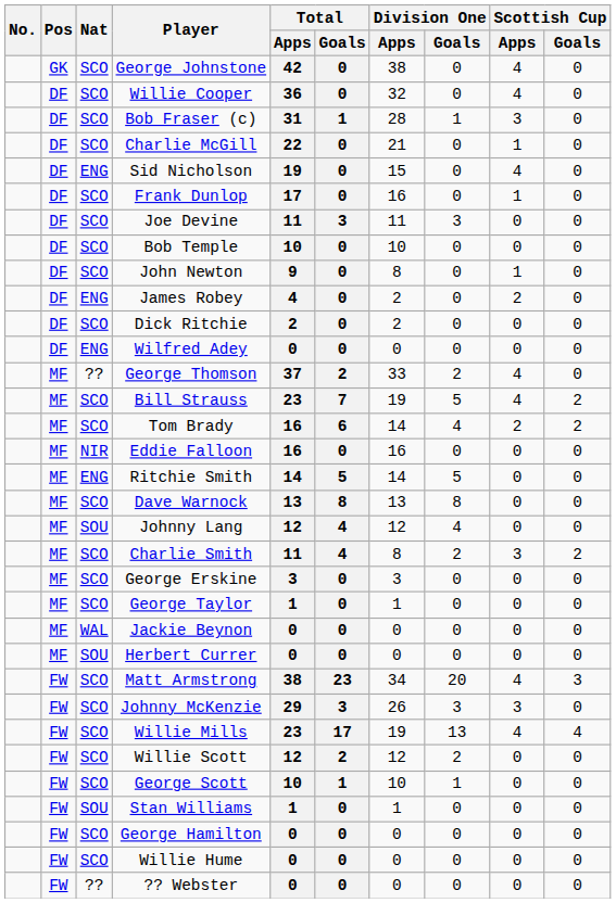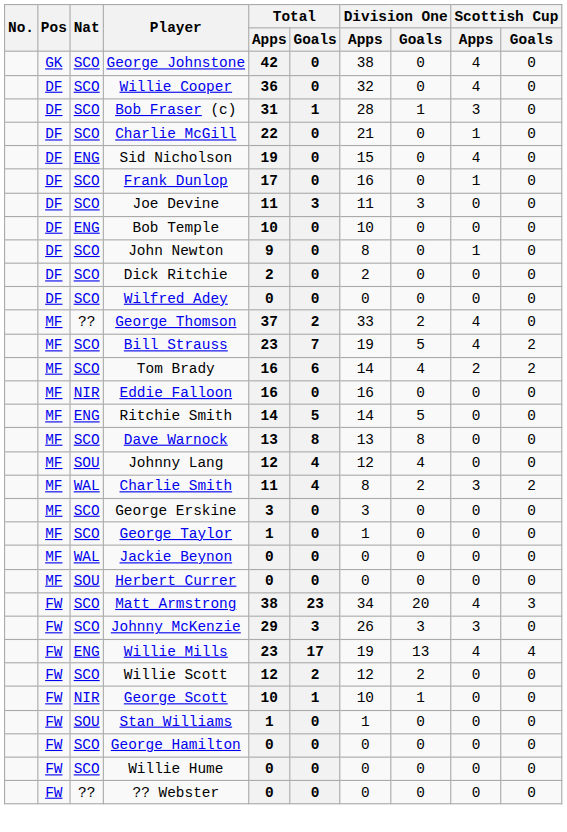 <table class="wikitable sortable" style="text-align: center;">
 <tr>
 <th rowspan="2"><abbr>No.</abbr></th>
 <th rowspan="2"><abbr>Pos</abbr></th>
 <th rowspan="2"><abbr>Nat</abbr></th>
 <th rowspan="2">Player</th>
 <th colspan="2">Total</th>
 <th colspan="2">Division One</th>
 <th colspan="2">Scottish Cup</th>
 </tr>
 <tr>
 <th>Apps</th>
 <th>Goals</th>
 <th>Apps</th>
 <th>Goals</th>
 <th>Apps</th>
 <th>Goals</th>
 </tr>
 <tr>
 <td></td>
 <td><a href='#'>GK</a></td>
 <td> <a href='#'>SCO</a></td>
 <td><a href='#'>George Johnstone</a></td>
 <th>42</th>
 <th>0</th>
 <td>38</td>
 <td>0</td>
 <td>4</td>
 <td>0</td>
 </tr>
 <tr>
 <td></td>
 <td><a href='#'>DF</a></td>
 <td> <a href='#'>SCO</a></td>
 <td><a href='#'>Willie Cooper</a></td>
 <th>36</th>
 <th>0</th>
 <td>32</td>
 <td>0</td>
 <td>4</td>
 <td>0</td>
 </tr>
 <tr>
 <td></td>
 <td><a href='#'>DF</a></td>
 <td> <a href='#'>SCO</a></td>
 <td><a href='#'>Bob Fraser</a> (c)</td>
 <th>31</th>
 <th>1</th>
 <td>28</td>
 <td>1</td>
 <td>3</td>
 <td>0</td>
 </tr>
 <tr>
 <td></td>
 <td><a href='#'>DF</a></td>
 <td> <a href='#'>SCO</a></td>
 <td><a href='#'>Charlie McGill</a></td>
 <th>22</th>
 <th>0</th>
 <td>21</td>
 <td>0</td>
 <td>1</td>
 <td>0</td>
 </tr>
 <tr>
 <td></td>
 <td><a href='#'>DF</a></td>
 <td> <a href='#'>ENG</a></td>
 <td>Sid Nicholson</td>
 <th>19</th>
 <th>0</th>
 <td>15</td>
 <td>0</td>
 <td>4</td>
 <td>0</td>
 </tr>
 <tr>
 <td></td>
 <td><a href='#'>DF</a></td>
 <td> <a href='#'>SCO</a></td>
 <td><a href='#'>Frank Dunlop</a></td>
 <th>17</th>
 <th>0</th>
 <td>16</td>
 <td>0</td>
 <td>1</td>
 <td>0</td>
 </tr>
 <tr>
 <td></td>
 <td><a href='#'>DF</a></td>
 <td> <a href='#'>SCO</a></td>
 <td>Joe Devine</td>
 <th>11</th>
 <th>3</th>
 <td>11</td>
 <td>3</td>
 <td>0</td>
 <td>0</td>
 </tr>
 <tr>
 <td></td>
 <td><a href='#'>DF</a></td>
-<td> <a href='#'>SCO</a></td>
+<td> <a href='#'>ENG</a></td>
 <td>Bob Temple</td>
 <th>10</th>
 <th>0</th>
 <td>10</td>
 <td>0</td>
 <td>0</td>
 <td>0</td>
 </tr>
 <tr>
 <td></td>
 <td><a href='#'>DF</a></td>
 <td> <a href='#'>SCO</a></td>
 <td>John Newton</td>
 <th>9</th>
 <th>0</th>
 <td>8</td>
 <td>0</td>
 <td>1</td>
 <td>0</td>
 </tr>
 <tr>
 <td></td>
 <td><a href='#'>DF</a></td>
-<td> <a href='#'>ENG</a></td>
-<td>James Robey</td>
-<th>4</th>
-<th>0</th>
-<td>2</td>
-<td>0</td>
-<td>2</td>
-<td>0</td>
-</tr>
-<tr>
-<td></td>
-<td><a href='#'>DF</a></td>
 <td> <a href='#'>SCO</a></td>
 <td>Dick Ritchie</td>
 <th>2</th>
 <th>0</th>
 <td>2</td>
 <td>0</td>
 <td>0</td>
 <td>0</td>
 </tr>
 <tr>
 <td></td>
 <td><a href='#'>DF</a></td>
-<td> <a href='#'>ENG</a></td>
+<td> <a href='#'>SCO</a></td>
 <td><a href='#'>Wilfred Adey</a></td>
 <th>0</th>
 <th>0</th>
 <td>0</td>
 <td>0</td>
 <td>0</td>
 <td>0</td>
 </tr>
 <tr>
 <td></td>
 <td><a href='#'>MF</a></td>
 <td>??</td>
 <td><a href='#'>George Thomson</a></td>
 <th>37</th>
 <th>2</th>
 <td>33</td>
 <td>2</td>
 <td>4</td>
 <td>0</td>
 </tr>
 <tr>
 <td></td>
 <td><a href='#'>MF</a></td>
 <td> <a href='#'>SCO</a></td>
 <td><a href='#'>Bill Strauss</a></td>
 <th>23</th>
 <th>7</th>
 <td>19</td>
 <td>5</td>
 <td>4</td>
 <td>2</td>
 </tr>
 <tr>
 <td></td>
 <td><a href='#'>MF</a></td>
 <td> <a href='#'>SCO</a></td>
 <td>Tom Brady</td>
 <th>16</th>
 <th>6</th>
 <td>14</td>
 <td>4</td>
 <td>2</td>
 <td>2</td>
 </tr>
 <tr>
 <td></td>
 <td><a href='#'>MF</a></td>
 <td> <a href='#'>NIR</a></td>
 <td><a href='#'>Eddie Falloon</a></td>
 <th>16</th>
 <th>0</th>
 <td>16</td>
 <td>0</td>
 <td>0</td>
 <td>0</td>
 </tr>
 <tr>
 <td></td>
 <td><a href='#'>MF</a></td>
 <td> <a href='#'>ENG</a></td>
 <td>Ritchie Smith</td>
 <th>14</th>
 <th>5</th>
 <td>14</td>
 <td>5</td>
 <td>0</td>
 <td>0</td>
 </tr>
 <tr>
 <td></td>
 <td><a href='#'>MF</a></td>
 <td> <a href='#'>SCO</a></td>
 <td><a href='#'>Dave Warnock</a></td>
 <th>13</th>
 <th>8</th>
 <td>13</td>
 <td>8</td>
 <td>0</td>
 <td>0</td>
 </tr>
 <tr>
 <td></td>
 <td><a href='#'>MF</a></td>
 <td> <a href='#'>SOU</a></td>
 <td>Johnny Lang</td>
 <th>12</th>
 <th>4</th>
 <td>12</td>
 <td>4</td>
 <td>0</td>
 <td>0</td>
 </tr>
 <tr>
 <td></td>
 <td><a href='#'>MF</a></td>
-<td> <a href='#'>SCO</a></td>
+<td> <a href='#'>WAL</a></td>
 <td><a href='#'>Charlie Smith</a></td>
 <th>11</th>
 <th>4</th>
 <td>8</td>
 <td>2</td>
 <td>3</td>
 <td>2</td>
 </tr>
 <tr>
 <td></td>
 <td><a href='#'>MF</a></td>
 <td> <a href='#'>SCO</a></td>
 <td>George Erskine</td>
 <th>3</th>
 <th>0</th>
 <td>3</td>
 <td>0</td>
 <td>0</td>
 <td>0</td>
 </tr>
 <tr>
 <td></td>
 <td><a href='#'>MF</a></td>
 <td> <a href='#'>SCO</a></td>
 <td><a href='#'>George Taylor</a></td>
 <th>1</th>
 <th>0</th>
 <td>1</td>
 <td>0</td>
 <td>0</td>
 <td>0</td>
 </tr>
 <tr>
 <td></td>
 <td><a href='#'>MF</a></td>
 <td> <a href='#'>WAL</a></td>
 <td><a href='#'>Jackie Beynon</a></td>
 <th>0</th>
 <th>0</th>
 <td>0</td>
 <td>0</td>
 <td>0</td>
 <td>0</td>
 </tr>
 <tr>
 <td></td>
 <td><a href='#'>MF</a></td>
 <td> <a href='#'>SOU</a></td>
 <td><a href='#'>Herbert Currer</a></td>
 <th>0</th>
 <th>0</th>
 <td>0</td>
 <td>0</td>
 <td>0</td>
 <td>0</td>
 </tr>
 <tr>
 <td></td>
 <td><a href='#'>FW</a></td>
 <td> <a href='#'>SCO</a></td>
 <td><a href='#'>Matt Armstrong</a></td>
 <th>38</th>
 <th>23</th>
 <td>34</td>
 <td>20</td>
 <td>4</td>
 <td>3</td>
 </tr>
 <tr>
 <td></td>
 <td><a href='#'>FW</a></td>
 <td> <a href='#'>SCO</a></td>
 <td><a href='#'>Johnny McKenzie</a></td>
 <th>29</th>
 <th>3</th>
 <td>26</td>
 <td>3</td>
 <td>3</td>
 <td>0</td>
 </tr>
 <tr>
 <td></td>
 <td><a href='#'>FW</a></td>
-<td> <a href='#'>SCO</a></td>
+<td> <a href='#'>ENG</a></td>
 <td><a href='#'>Willie Mills</a></td>
 <th>23</th>
 <th>17</th>
 <td>19</td>
 <td>13</td>
 <td>4</td>
 <td>4</td>
 </tr>
 <tr>
 <td></td>
 <td><a href='#'>FW</a></td>
 <td> <a href='#'>SCO</a></td>
 <td>Willie Scott</td>
 <th>12</th>
 <th>2</th>
 <td>12</td>
 <td>2</td>
 <td>0</td>
 <td>0</td>
 </tr>
 <tr>
 <td></td>
 <td><a href='#'>FW</a></td>
-<td> <a href='#'>SCO</a></td>
+<td> <a href='#'>NIR</a></td>
 <td><a href='#'>George Scott</a></td>
 <th>10</th>
 <th>1</th>
 <td>10</td>
 <td>1</td>
 <td>0</td>
 <td>0</td>
 </tr>
 <tr>
 <td></td>
 <td><a href='#'>FW</a></td>
 <td> <a href='#'>SOU</a></td>
 <td><a href='#'>Stan Williams</a></td>
 <th>1</th>
 <th>0</th>
 <td>1</td>
 <td>0</td>
 <td>0</td>
 <td>0</td>
 </tr>
 <tr>
 <td></td>
 <td><a href='#'>FW</a></td>
 <td> <a href='#'>SCO</a></td>
 <td><a href='#'>George Hamilton</a></td>
 <th>0</th>
 <th>0</th>
 <td>0</td>
 <td>0</td>
 <td>0</td>
 <td>0</td>
 </tr>
 <tr>
 <td></td>
 <td><a href='#'>FW</a></td>
 <td> <a href='#'>SCO</a></td>
 <td>Willie Hume</td>
 <th>0</th>
 <th>0</th>
 <td>0</td>
 <td>0</td>
 <td>0</td>
 <td>0</td>
 </tr>
 <tr>
 <td></td>
 <td><a href='#'>FW</a></td>
 <td>??</td>
 <td>?? Webster</td>
 <th>0</th>
 <th>0</th>
 <td>0</td>
 <td>0</td>
 <td>0</td>
 <td>0</td>
 </tr>
 </table>
